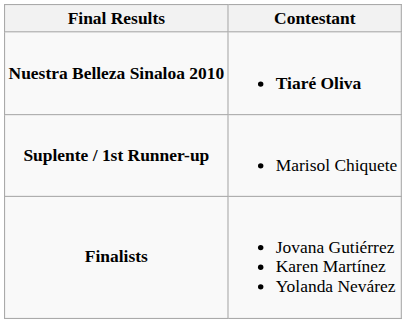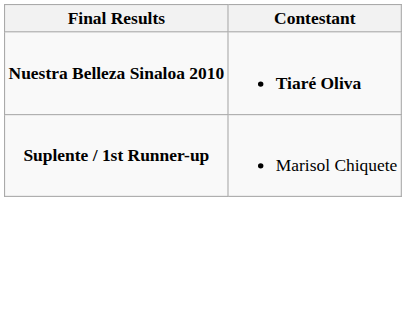 <table class="wikitable">
 <tr>
 <th>Final Results</th>
 <th>Contestant</th>
 </tr>
 <tr>
 <td align="center"><strong>Nuestra Belleza Sinaloa 2010</strong></td>
 <td><br><ul><li><strong>Tiaré Oliva</strong></li></ul></td>
 </tr>
 <tr>
 <td align="center"><strong>Suplente / 1st Runner-up</strong></td>
 <td><br><ul><li>Marisol Chiquete</li></ul></td>
 </tr>
-<tr>
-<td align="center"><strong>Finalists</strong></td>
-<td><br><ul><li>Jovana Gutiérrez</li><li>Karen Martínez</li><li>Yolanda Nevárez</li></ul></td>
-</tr>
 </table>
